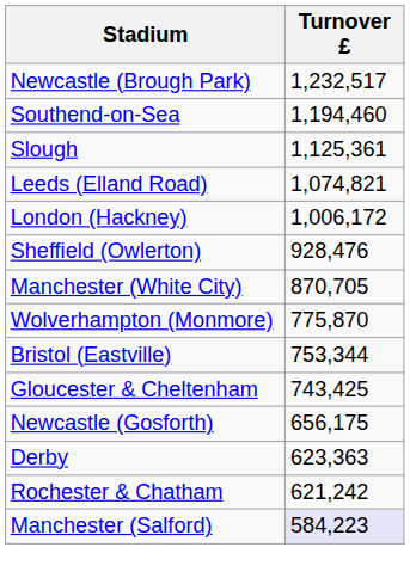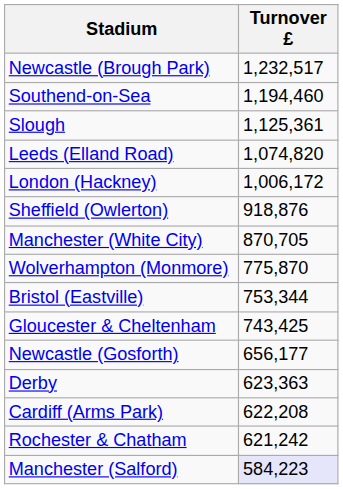 <table class="wikitable">
 <tr>
 <th width=200>Stadium</th>
 <th width=80>Turnover £</th>
 </tr>
 <tr>
 <td><a href='#'>Newcastle (Brough Park)</a></td>
 <td>1,232,517</td>
 </tr>
 <tr>
 <td><a href='#'>Southend-on-Sea</a></td>
 <td>1,194,460</td>
 </tr>
 <tr>
 <td><a href='#'>Slough</a></td>
 <td>1,125,361</td>
 </tr>
 <tr>
 <td><a href='#'>Leeds (Elland Road)</a></td>
-<td>1,074,821</td>
+<td>1,074,820</td>
 </tr>
 <tr>
 <td><a href='#'>London (Hackney)</a></td>
 <td>1,006,172</td>
 </tr>
 <tr>
 <td><a href='#'>Sheffield (Owlerton)</a></td>
-<td>928,476</td>
+<td>918,876</td>
 </tr>
 <tr>
 <td><a href='#'>Manchester (White City)</a></td>
 <td>870,705</td>
 </tr>
 <tr>
 <td><a href='#'>Wolverhampton (Monmore)</a></td>
 <td>775,870</td>
 </tr>
 <tr>
 <td><a href='#'>Bristol (Eastville)</a></td>
 <td>753,344</td>
 </tr>
 <tr>
 <td><a href='#'>Gloucester & Cheltenham</a></td>
 <td>743,425</td>
 </tr>
 <tr>
 <td><a href='#'>Newcastle (Gosforth)</a></td>
-<td>656,175</td>
+<td>656,177</td>
 </tr>
 <tr>
 <td><a href='#'>Derby</a></td>
 <td>623,363</td>
+</tr>
+<tr>
+<td><a href='#'>Cardiff (Arms Park)</a></td>
+<td>622,208</td>
 </tr>
 <tr>
 <td><a href='#'>Rochester & Chatham</a></td>
 <td>621,242</td>
 </tr>
 <tr>
 <td><a href='#'>Manchester (Salford)</a></td>
 <td style="background: lavender;">584,223</td>
 </tr>
 </table>
